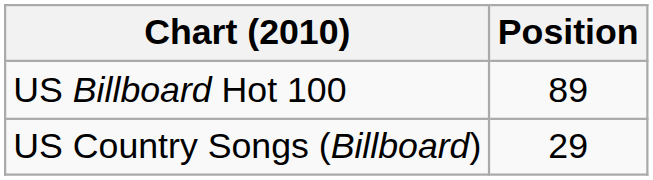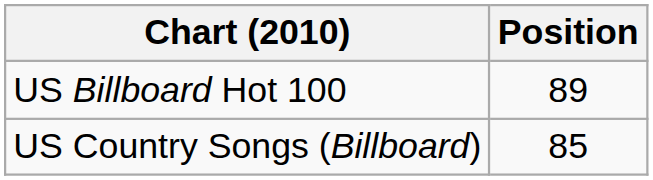 <table class="wikitable sortable">
 <tr>
 <th scope="col">Chart (2010)</th>
 <th scope="col">Position</th>
 </tr>
 <tr>
 <td>US <em>Billboard</em> Hot 100</td>
 <td align="center">89</td>
 </tr>
 <tr>
 <td>US Country Songs (<em>Billboard</em>)</td>
-<td align="center">29</td>
+<td align="center">85</td>
 </tr>
 </table>
